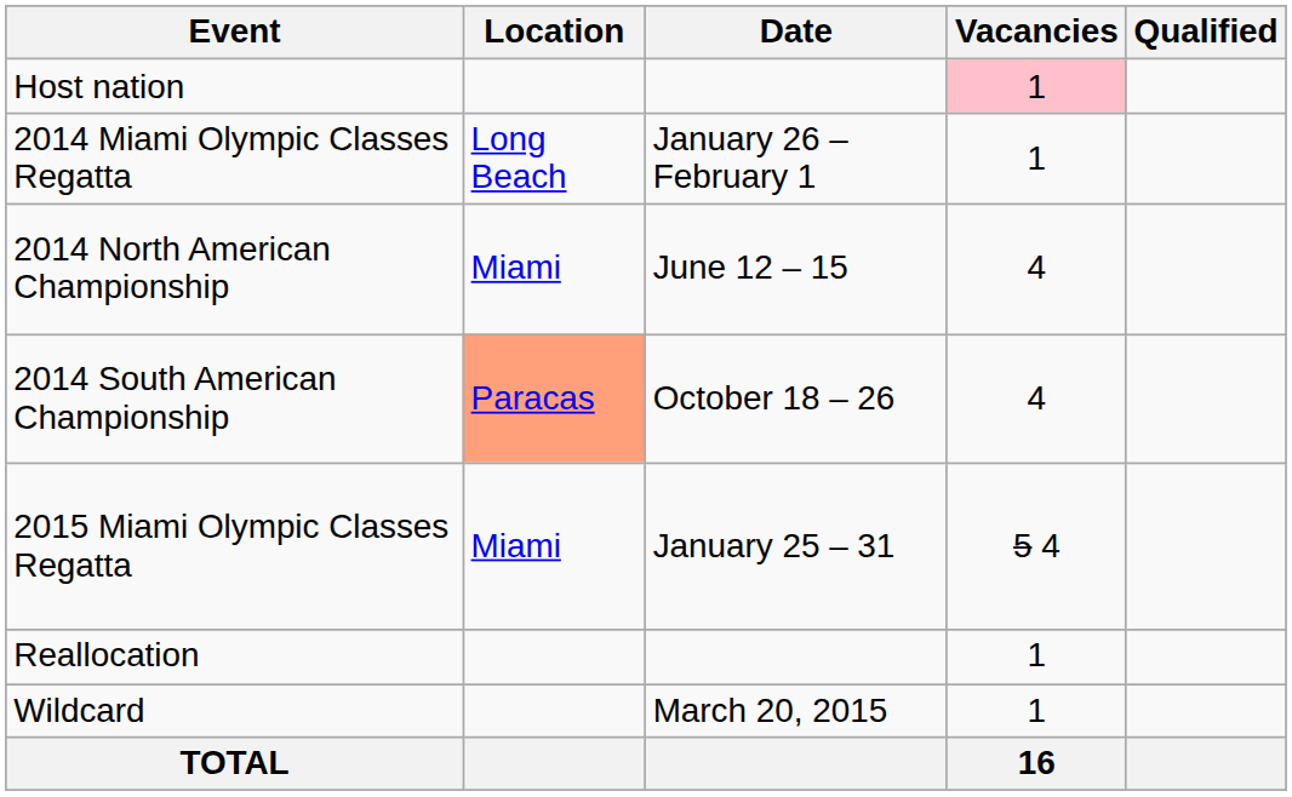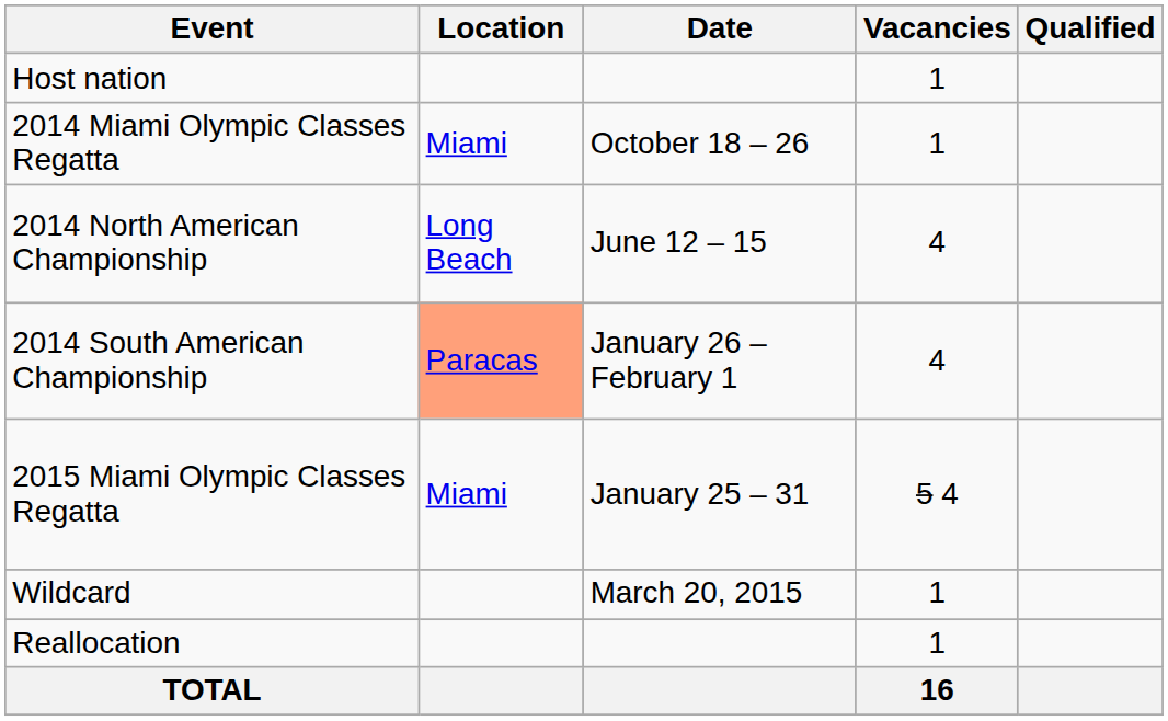 <table class="wikitable">
 <tr>
 <th>Event</th>
 <th>Location</th>
 <th>Date</th>
 <th>Vacancies</th>
 <th>Qualified</th>
 </tr>
 <tr>
 <td>Host nation</td>
 <td></td>
 <td></td>
-<td align="center" style="background: pink;">1</td>
+<td align="center">1</td>
 <td></td>
 </tr>
 <tr>
 <td>2014 Miami Olympic Classes Regatta</td>
-<td> <a href='#'>Long Beach</a></td>
-<td>January 26 – February 1</td>
+<td> <a href='#'>Miami</a></td>
+<td>October 18 – 26</td>
 <td align="center">1</td>
 <td></td>
 </tr>
 <tr>
 <td>2014 North American Championship</td>
-<td> <a href='#'>Miami</a></td>
+<td> <a href='#'>Long Beach</a></td>
 <td>June 12 – 15</td>
 <td align="center">4</td>
 <td><br><br><br></td>
 </tr>
 <tr>
 <td>2014 South American Championship</td>
 <td style="background: lightsalmon;"> <a href='#'>Paracas</a></td>
-<td>October 18 – 26</td>
+<td>January 26 – February 1</td>
 <td align="center">4</td>
 <td><br><br><br></td>
 </tr>
 <tr>
 <td>2015 Miami Olympic Classes Regatta</td>
 <td> <a href='#'>Miami</a></td>
 <td>January 25 – 31</td>
 <td align="center"><s>5</s> 4</td>
 <td><br><s></s><br><br><br></td>
 </tr>
 <tr>
-<td>Reallocation</td>
+<td>Wildcard</td>
 <td></td>
-<td></td>
+<td>March 20, 2015</td>
 <td align="center">1</td>
 <td></td>
 </tr>
 <tr>
-<td>Wildcard</td>
+<td>Reallocation</td>
 <td></td>
-<td>March 20, 2015</td>
+<td></td>
 <td align="center">1</td>
 <td></td>
 </tr>
 <tr>
 <th>TOTAL</th>
 <th></th>
 <th></th>
 <th>16</th>
 <th></th>
 </tr>
 </table>
